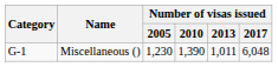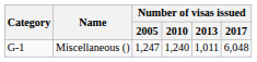 <table class="wikitable">
 <tr>
 <th rowspan="2">Category</th>
 <th rowspan="2">Name</th>
 <th colspan="4">Number of visas issued</th>
 </tr>
 <tr>
 <th>2005</th>
 <th>2010</th>
 <th>2013</th>
 <th>2017</th>
 </tr>
 <tr>
 <td>G-1</td>
 <td>Miscellaneous ()</td>
-<td>1,230</td>
-<td>1,390</td>
+<td>1,247</td>
+<td>1,240</td>
 <td>1,011</td>
 <td>6,048</td>
 </tr>
 </table>
